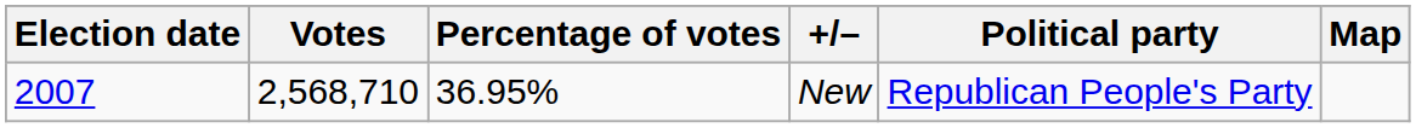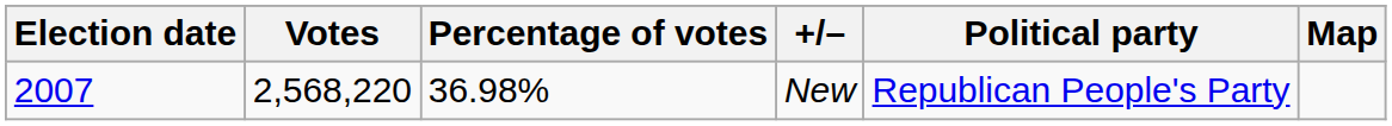 <table class="wikitable" text-align:center;">
 <tr>
 <th>Election date</th>
 <th>Votes</th>
 <th>Percentage of votes</th>
 <th>+/–</th>
 <th>Political party</th>
 <th>Map</th>
 </tr>
 <tr>
 <td><a href='#'>2007</a></td>
-<td>2,568,710</td>
-<td>36.95%</td>
+<td>2,568,220</td>
+<td>36.98%</td>
 <td><em>New</em></td>
 <td><a href='#'>Republican People's Party</a></td>
 <td></td>
 </tr>
 </table>
